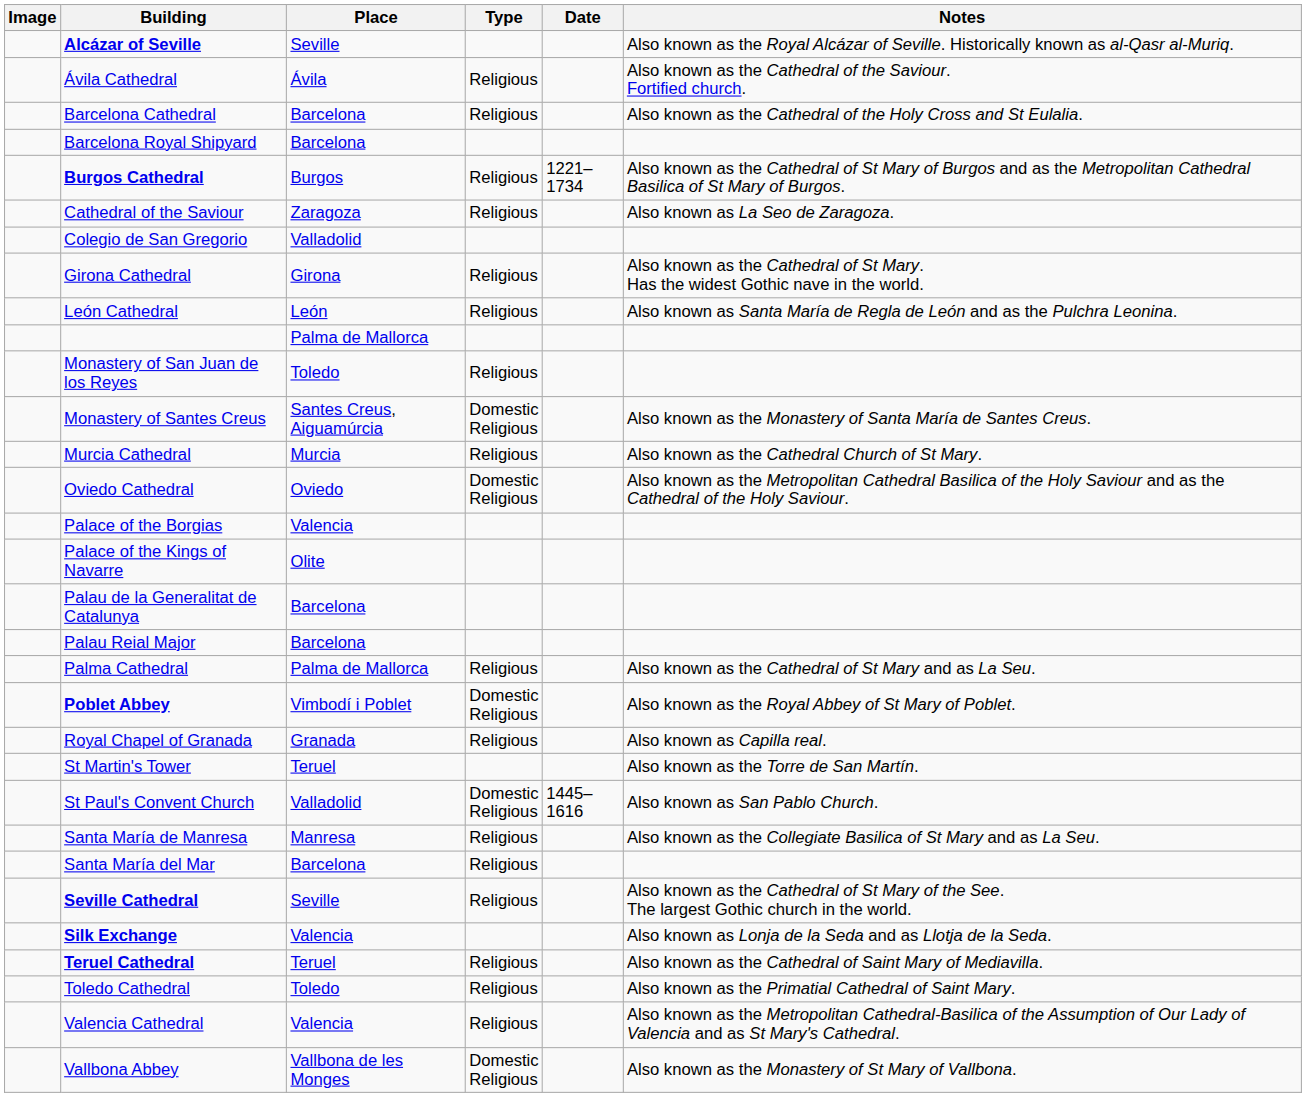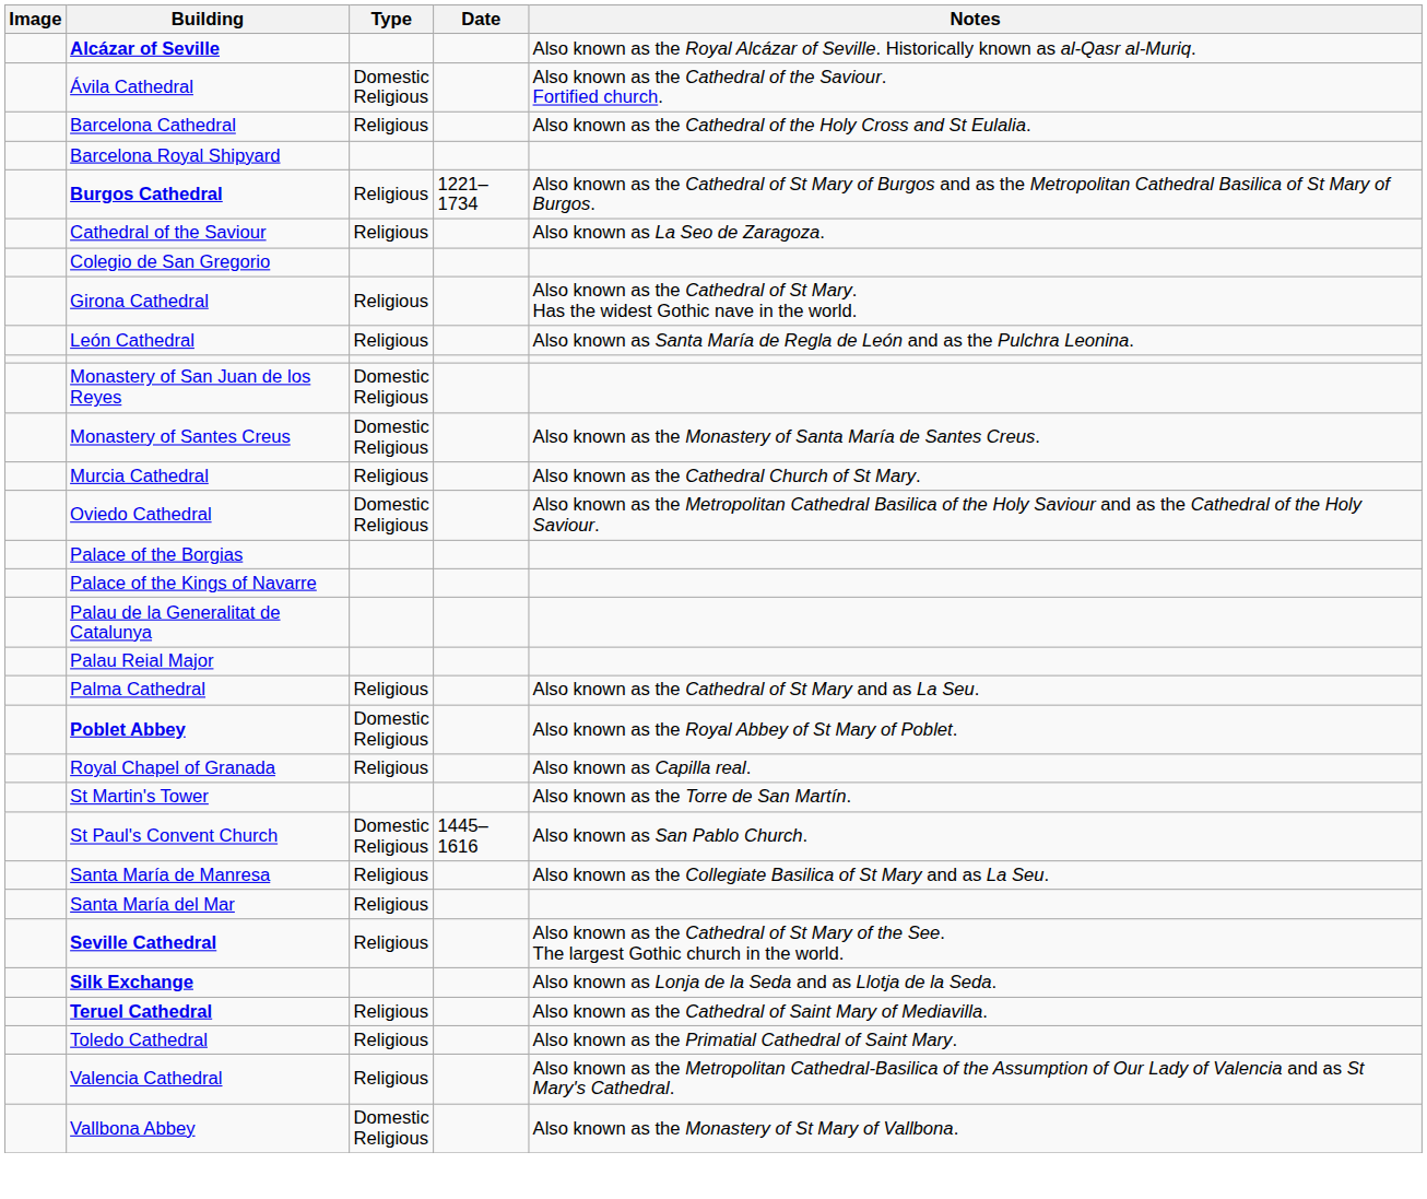 <table class="wikitable sortable mw-collapsible mw-collapsed">
 <tr>
 <th>Image</th>
 <th>Building</th>
-<th>Place</th>
 <th>Type</th>
 <th>Date</th>
 <th>Notes</th>
 </tr>
 <tr>
 <td></td>
 <td><strong><a href='#'>Alcázar of Seville</a></strong></td>
-<td><a href='#'>Seville</a></td>
 <td></td>
 <td></td>
 <td>Also known as the <em>Royal Alcázar of Seville</em>. Historically known as <em>al-Qasr al-Muriq</em>.</td>
 </tr>
 <tr>
 <td></td>
 <td><a href='#'>Ávila Cathedral</a></td>
-<td><a href='#'>Ávila</a></td>
-<td>Religious</td>
+<td>Domestic<br>Religious</td>
 <td></td>
 <td>Also known as the <em>Cathedral of the Saviour</em>.<br><a href='#'>Fortified church</a>.</td>
 </tr>
 <tr>
 <td></td>
 <td><a href='#'>Barcelona Cathedral</a></td>
-<td><a href='#'>Barcelona</a></td>
 <td>Religious</td>
 <td></td>
 <td>Also known as the <em>Cathedral of the Holy Cross and St Eulalia</em>.</td>
 </tr>
 <tr>
 <td></td>
 <td><a href='#'>Barcelona Royal Shipyard</a></td>
-<td><a href='#'>Barcelona</a></td>
 <td></td>
 <td></td>
 <td></td>
 </tr>
 <tr>
 <td></td>
 <td><strong><a href='#'>Burgos Cathedral</a></strong></td>
-<td><a href='#'>Burgos</a></td>
 <td>Religious</td>
 <td>1221–1734</td>
 <td>Also known as the <em>Cathedral of St Mary of Burgos</em> and as the <em>Metropolitan Cathedral Basilica of St Mary of Burgos</em>.</td>
 </tr>
 <tr>
 <td></td>
 <td><a href='#'>Cathedral of the Saviour</a></td>
-<td><a href='#'>Zaragoza</a></td>
 <td>Religious</td>
 <td></td>
 <td>Also known as <em>La Seo de Zaragoza</em>.</td>
 </tr>
 <tr>
 <td></td>
 <td><a href='#'>Colegio de San Gregorio</a></td>
-<td><a href='#'>Valladolid</a></td>
 <td></td>
 <td></td>
 <td></td>
 </tr>
 <tr>
 <td></td>
 <td><a href='#'>Girona Cathedral</a></td>
-<td><a href='#'>Girona</a></td>
 <td>Religious</td>
 <td></td>
 <td>Also known as the <em>Cathedral of St Mary</em>.<br>Has the widest Gothic nave in the world.</td>
 </tr>
 <tr>
 <td></td>
 <td><a href='#'>León Cathedral</a></td>
-<td><a href='#'>León</a></td>
 <td>Religious</td>
 <td></td>
 <td>Also known as <em>Santa María de Regla de León</em> and as the <em>Pulchra Leonina</em>.</td>
 </tr>
 <tr>
 <td></td>
 <td></td>
-<td><a href='#'>Palma de Mallorca</a></td>
 <td></td>
 <td></td>
 <td></td>
 </tr>
 <tr>
 <td></td>
 <td><a href='#'>Monastery of San Juan de los Reyes</a></td>
-<td><a href='#'>Toledo</a></td>
-<td>Religious</td>
+<td>Domestic<br>Religious</td>
 <td></td>
 <td></td>
 </tr>
 <tr>
 <td></td>
 <td><a href='#'>Monastery of Santes Creus</a></td>
-<td><a href='#'>Santes Creus</a>, <a href='#'>Aiguamúrcia</a></td>
 <td>Domestic<br>Religious</td>
 <td></td>
 <td>Also known as the <em>Monastery of Santa María de Santes Creus</em>.</td>
 </tr>
 <tr>
 <td></td>
 <td><a href='#'>Murcia Cathedral</a></td>
-<td><a href='#'>Murcia</a></td>
 <td>Religious</td>
 <td></td>
 <td>Also known as the <em>Cathedral Church of St Mary</em>.</td>
 </tr>
 <tr>
 <td></td>
 <td><a href='#'>Oviedo Cathedral</a></td>
-<td><a href='#'>Oviedo</a></td>
 <td>Domestic<br>Religious</td>
 <td></td>
 <td>Also known as the <em>Metropolitan Cathedral Basilica of the Holy Saviour</em> and as the <em>Cathedral of the Holy Saviour</em>.</td>
 </tr>
 <tr>
 <td></td>
 <td><a href='#'>Palace of the Borgias</a></td>
-<td><a href='#'>Valencia</a></td>
 <td></td>
 <td></td>
 <td></td>
 </tr>
 <tr>
 <td></td>
 <td><a href='#'>Palace of the Kings of Navarre</a></td>
-<td><a href='#'>Olite</a></td>
 <td></td>
 <td></td>
 <td></td>
 </tr>
 <tr>
 <td></td>
 <td><a href='#'>Palau de la Generalitat de Catalunya</a></td>
-<td><a href='#'>Barcelona</a></td>
 <td></td>
 <td></td>
 <td></td>
 </tr>
 <tr>
 <td></td>
 <td><a href='#'>Palau Reial Major</a></td>
-<td><a href='#'>Barcelona</a></td>
 <td></td>
 <td></td>
 <td></td>
 </tr>
 <tr>
 <td></td>
 <td><a href='#'>Palma Cathedral</a></td>
-<td><a href='#'>Palma de Mallorca</a></td>
 <td>Religious</td>
 <td></td>
 <td>Also known as the <em>Cathedral of St Mary</em> and as <em>La Seu</em>.</td>
 </tr>
 <tr>
 <td></td>
 <td><strong><a href='#'>Poblet Abbey</a></strong></td>
-<td><a href='#'>Vimbodí i Poblet</a></td>
 <td>Domestic<br>Religious</td>
 <td></td>
 <td>Also known as the <em>Royal Abbey of St Mary of Poblet</em>.</td>
 </tr>
 <tr>
 <td></td>
 <td><a href='#'>Royal Chapel of Granada</a></td>
-<td><a href='#'>Granada</a></td>
 <td>Religious</td>
 <td></td>
 <td>Also known as <em>Capilla real</em>.</td>
 </tr>
 <tr>
 <td></td>
 <td><a href='#'>St Martin's Tower</a></td>
-<td><a href='#'>Teruel</a></td>
 <td></td>
 <td></td>
 <td>Also known as the <em>Torre de San Martín</em>.</td>
 </tr>
 <tr>
 <td></td>
 <td><a href='#'>St Paul's Convent Church</a></td>
-<td><a href='#'>Valladolid</a></td>
 <td>Domestic<br>Religious</td>
 <td>1445–1616</td>
 <td>Also known as <em>San Pablo Church</em>.</td>
 </tr>
 <tr>
 <td></td>
 <td><a href='#'>Santa María de Manresa</a></td>
-<td><a href='#'>Manresa</a></td>
 <td>Religious</td>
 <td></td>
 <td>Also known as the <em>Collegiate Basilica of St Mary</em> and as <em>La Seu</em>.</td>
 </tr>
 <tr>
 <td></td>
 <td><a href='#'>Santa María del Mar</a></td>
-<td><a href='#'>Barcelona</a></td>
 <td>Religious</td>
 <td></td>
 <td></td>
 </tr>
 <tr>
 <td></td>
 <td><strong><a href='#'>Seville Cathedral</a></strong></td>
-<td><a href='#'>Seville</a></td>
 <td>Religious</td>
 <td></td>
 <td>Also known as the <em>Cathedral of St Mary of the See</em>.<br>The largest Gothic church in the world.</td>
 </tr>
 <tr>
 <td></td>
 <td><a href='#'><strong>Silk Exchange</strong></a></td>
-<td><a href='#'>Valencia</a></td>
 <td></td>
 <td></td>
 <td>Also known as <em>Lonja de la Seda</em> and as <em>Llotja de la Seda</em>.</td>
 </tr>
 <tr>
 <td></td>
 <td><strong><a href='#'>Teruel Cathedral</a></strong></td>
-<td><a href='#'>Teruel</a></td>
 <td>Religious</td>
 <td></td>
 <td>Also known as the <em>Cathedral of Saint Mary of Mediavilla</em>.</td>
 </tr>
 <tr>
 <td></td>
 <td><a href='#'>Toledo Cathedral</a></td>
-<td><a href='#'>Toledo</a></td>
 <td>Religious</td>
 <td></td>
 <td>Also known as the <em>Primatial Cathedral of Saint Mary</em>.</td>
 </tr>
 <tr>
 <td></td>
 <td><a href='#'>Valencia Cathedral</a></td>
-<td><a href='#'>Valencia</a></td>
 <td>Religious</td>
 <td></td>
 <td>Also known as the <em>Metropolitan Cathedral-Basilica of the Assumption of Our Lady of Valencia</em> and as <em>St Mary's Cathedral</em>.</td>
 </tr>
 <tr>
 <td></td>
 <td><a href='#'>Vallbona Abbey</a></td>
-<td><a href='#'>Vallbona de les Monges</a></td>
 <td>Domestic<br>Religious</td>
 <td></td>
 <td>Also known as the <em>Monastery of St Mary of Vallbona</em>.</td>
 </tr>
 </table>
